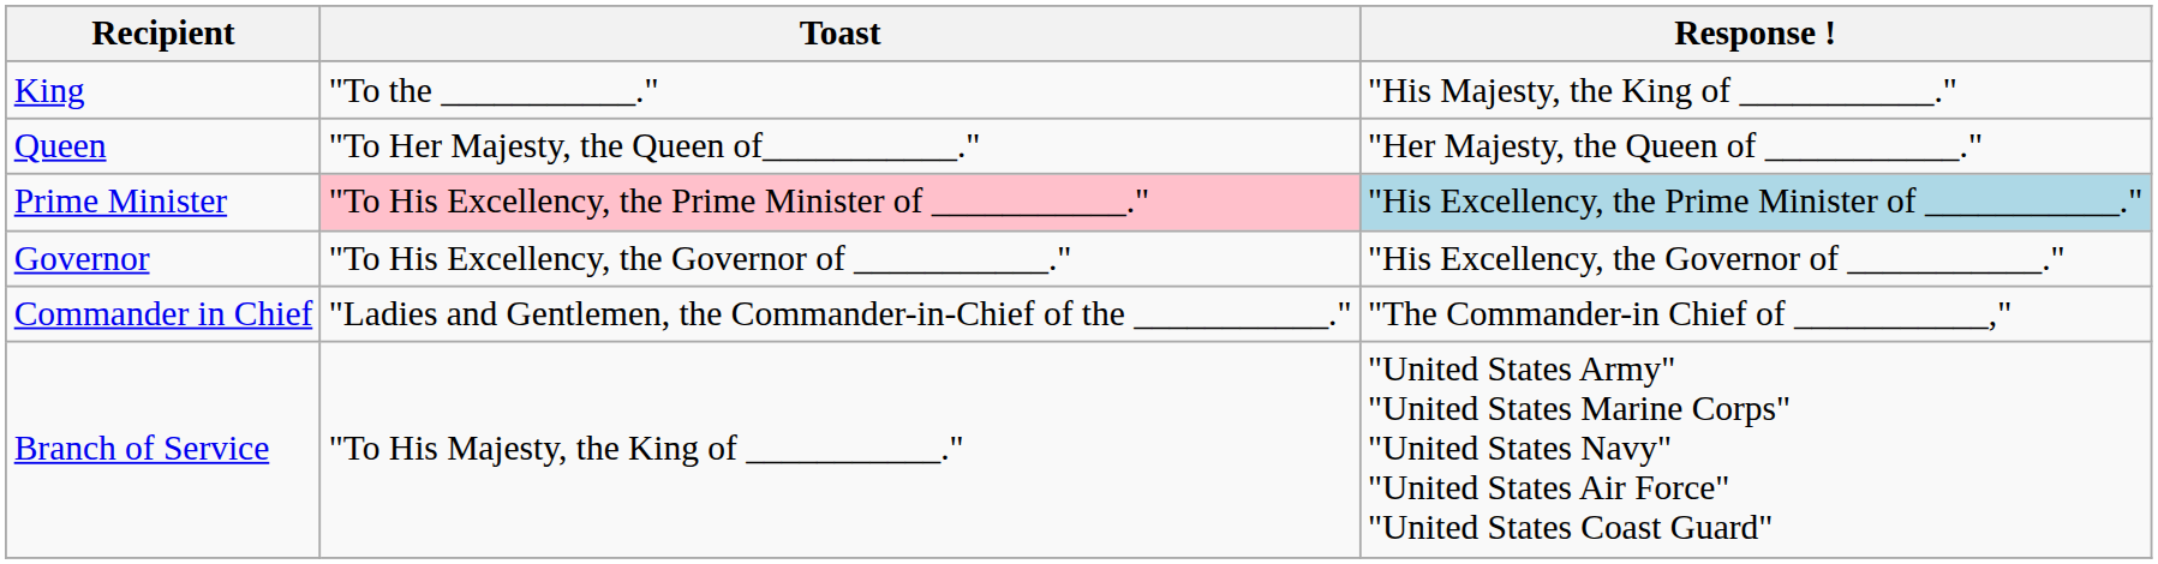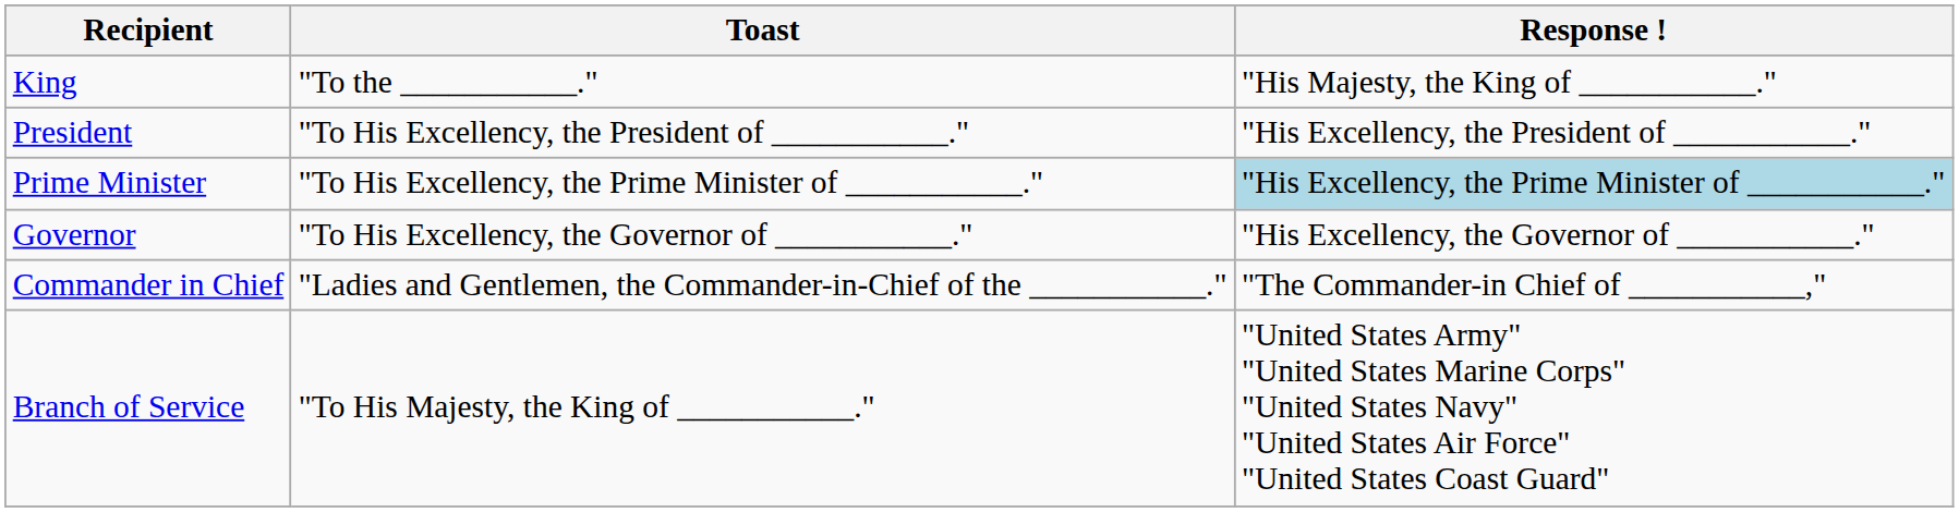 <table class="wikitable sortable">
 <tr>
 <th>Recipient</th>
 <th>Toast</th>
 <th>Response !</th>
 </tr>
 <tr>
 <td><a href='#'>King</a></td>
 <td>"To the ___________."</td>
 <td>"His Majesty, the King of ___________."</td>
 </tr>
 <tr>
-<td><a href='#'>Queen</a></td>
-<td>"To Her Majesty, the Queen of___________."</td>
-<td>"Her Majesty, the Queen of ___________."</td>
+<td><a href='#'>President</a></td>
+<td>"To His Excellency, the President of ___________."</td>
+<td>"His Excellency, the President of ___________."</td>
 </tr>
 <tr>
 <td><a href='#'>Prime Minister</a></td>
-<td style="background: pink;">"To His Excellency, the Prime Minister of ___________."</td>
+<td>"To His Excellency, the Prime Minister of ___________."</td>
 <td style="background: lightblue;">"His Excellency, the Prime Minister of ___________."</td>
 </tr>
 <tr>
 <td><a href='#'>Governor</a></td>
 <td>"To His Excellency, the Governor of ___________."</td>
 <td>"His Excellency, the Governor of ___________."</td>
 </tr>
 <tr>
 <td><a href='#'>Commander in Chief</a></td>
 <td>"Ladies and Gentlemen, the Commander-in-Chief of the ___________."</td>
 <td>"The Commander-in Chief of ___________,"</td>
 </tr>
 <tr>
 <td><a href='#'>Branch of Service</a></td>
 <td>"To His Majesty, the King of ___________."</td>
 <td>"United States Army" <br> "United States Marine Corps" <br> "United States Navy" <br> "United States Air Force" <br> "United States Coast Guard"</td>
 </tr>
 </table>
